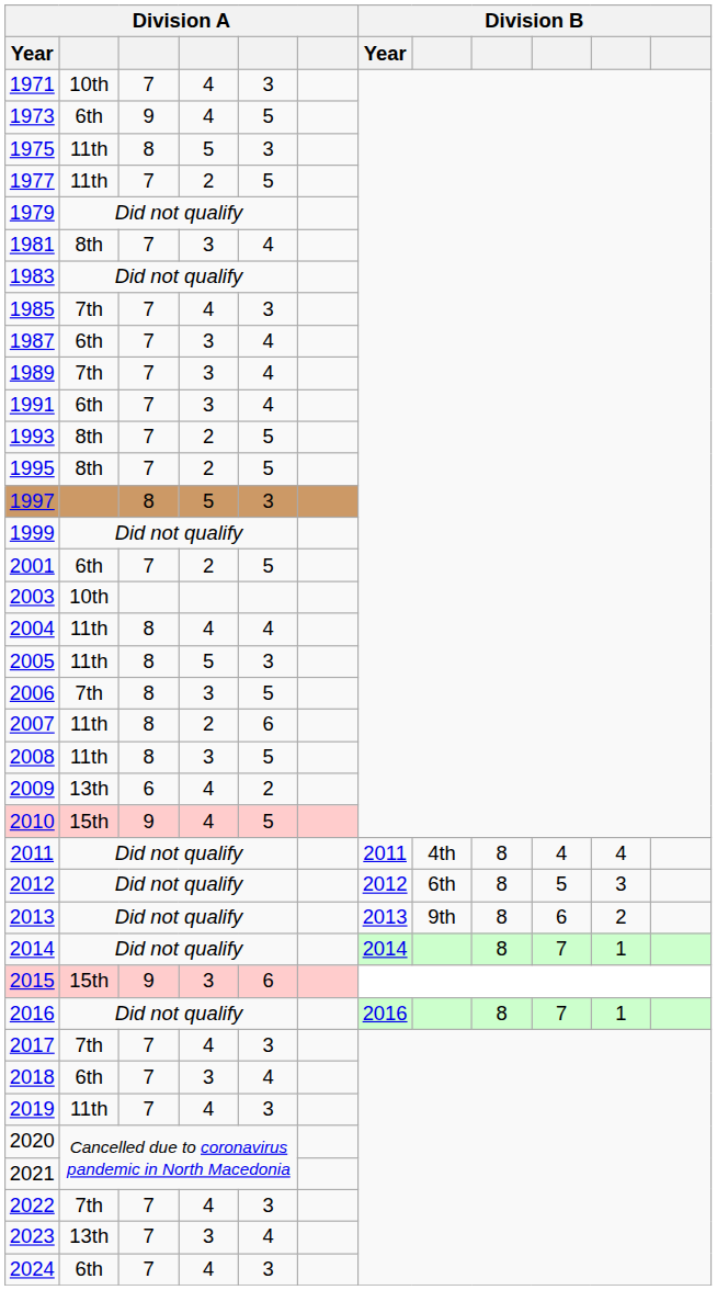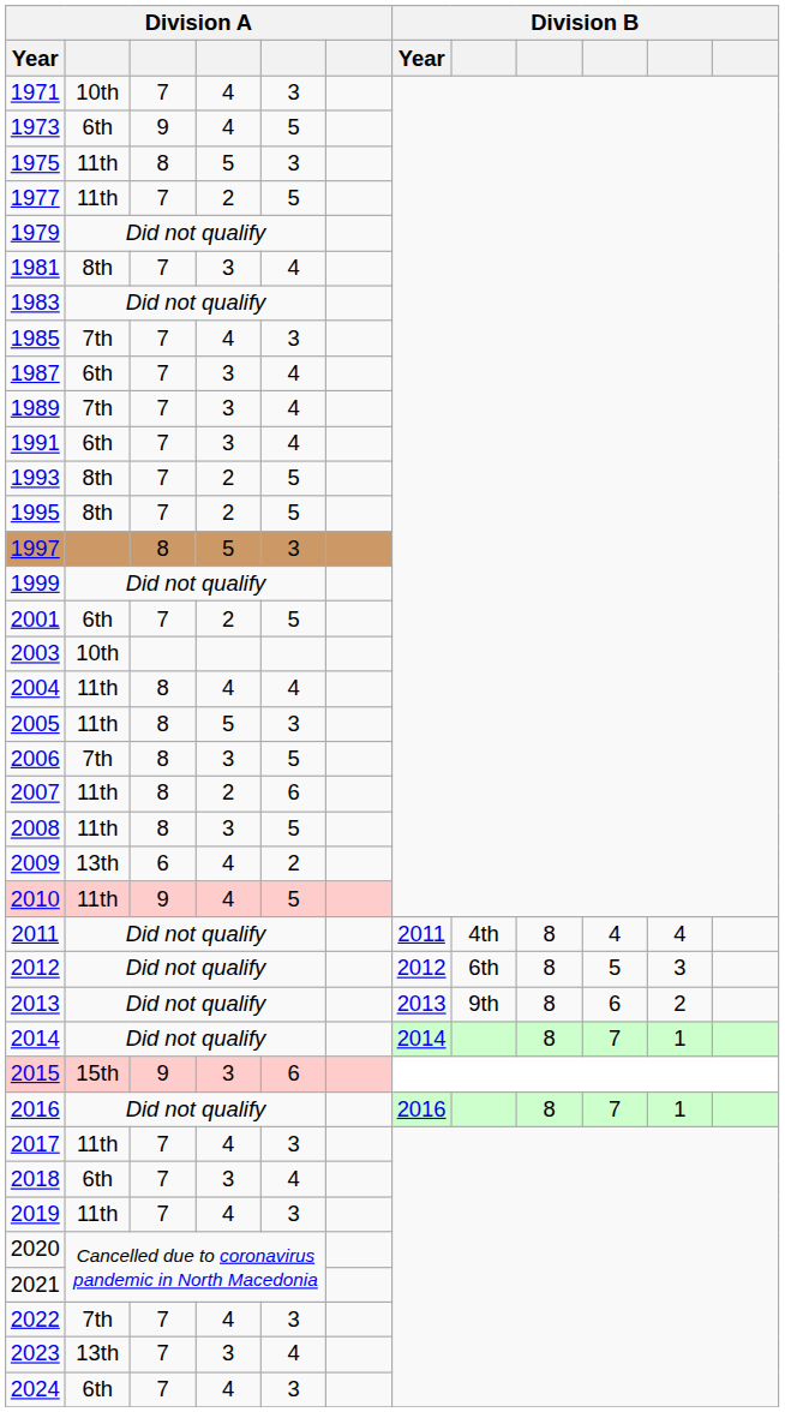 <table class="wikitable" style="text-align: center;">
 <tr>
 <th colspan=6>Division A</th>
 <th colspan=6>Division B</th>
 </tr>
 <tr>
 <th>Year</th>
 <th width=40></th>
 <th width=40></th>
 <th width=40></th>
 <th width=40></th>
 <th width=40></th>
 <th>Year</th>
 <th width=40></th>
 <th width=40></th>
 <th width=40></th>
 <th width=40></th>
 <th width=40></th>
 </tr>
 <tr>
 <td> <a href='#'>1971</a></td>
 <td>10th</td>
 <td>7</td>
 <td>4</td>
 <td>3</td>
 <td></td>
 <td colspan=6 rowspan=24></td>
 </tr>
 <tr>
 <td> <a href='#'>1973</a></td>
 <td>6th</td>
 <td>9</td>
 <td>4</td>
 <td>5</td>
 <td></td>
 </tr>
 <tr>
 <td> <a href='#'>1975</a></td>
 <td>11th</td>
 <td>8</td>
 <td>5</td>
 <td>3</td>
 <td></td>
 </tr>
 <tr>
 <td> <a href='#'>1977</a></td>
 <td>11th</td>
 <td>7</td>
 <td>2</td>
 <td>5</td>
 <td></td>
 </tr>
 <tr>
 <td> <a href='#'>1979</a></td>
 <td colspan=4><em>Did not qualify</em></td>
 <td></td>
 </tr>
 <tr>
 <td> <a href='#'>1981</a></td>
 <td>8th</td>
 <td>7</td>
 <td>3</td>
 <td>4</td>
 <td></td>
 </tr>
 <tr>
 <td> <a href='#'>1983</a></td>
 <td colspan=4><em>Did not qualify</em></td>
 <td></td>
 </tr>
 <tr>
 <td> <a href='#'>1985</a></td>
 <td>7th</td>
 <td>7</td>
 <td>4</td>
 <td>3</td>
 <td></td>
 </tr>
 <tr>
 <td> <a href='#'>1987</a></td>
 <td>6th</td>
 <td>7</td>
 <td>3</td>
 <td>4</td>
 <td></td>
 </tr>
 <tr>
 <td> <a href='#'>1989</a></td>
 <td>7th</td>
 <td>7</td>
 <td>3</td>
 <td>4</td>
 <td></td>
 </tr>
 <tr>
 <td> <a href='#'>1991</a></td>
 <td>6th</td>
 <td>7</td>
 <td>3</td>
 <td>4</td>
 <td></td>
 </tr>
 <tr>
 <td> <a href='#'>1993</a></td>
 <td>8th</td>
 <td>7</td>
 <td>2</td>
 <td>5</td>
 <td></td>
 </tr>
 <tr>
 <td> <a href='#'>1995</a></td>
 <td>8th</td>
 <td>7</td>
 <td>2</td>
 <td>5</td>
 <td></td>
 </tr>
 <tr bgcolor=cc9966>
 <td> <a href='#'>1997</a></td>
 <td></td>
 <td>8</td>
 <td>5</td>
 <td>3</td>
 <td></td>
 </tr>
 <tr>
 <td> <a href='#'>1999</a></td>
 <td colspan=4><em>Did not qualify</em></td>
 <td></td>
 </tr>
 <tr>
 <td> <a href='#'>2001</a></td>
 <td>6th</td>
 <td>7</td>
 <td>2</td>
 <td>5</td>
 <td></td>
 </tr>
 <tr>
 <td> <a href='#'>2003</a></td>
 <td>10th</td>
 <td></td>
 <td></td>
 <td></td>
 <td></td>
 </tr>
 <tr>
 <td> <a href='#'>2004</a></td>
 <td>11th</td>
 <td>8</td>
 <td>4</td>
 <td>4</td>
 <td></td>
 </tr>
 <tr>
 <td> <a href='#'>2005</a></td>
 <td>11th</td>
 <td>8</td>
 <td>5</td>
 <td>3</td>
 <td></td>
 </tr>
 <tr>
 <td> <a href='#'>2006</a></td>
 <td>7th</td>
 <td>8</td>
 <td>3</td>
 <td>5</td>
 <td></td>
 </tr>
 <tr>
 <td> <a href='#'>2007</a></td>
 <td>11th</td>
 <td>8</td>
 <td>2</td>
 <td>6</td>
 <td></td>
 </tr>
 <tr>
 <td> <a href='#'>2008</a></td>
 <td>11th</td>
 <td>8</td>
 <td>3</td>
 <td>5</td>
 <td></td>
 </tr>
 <tr>
 <td> <a href='#'>2009</a></td>
 <td>13th</td>
 <td>6</td>
 <td>4</td>
 <td>2</td>
 <td></td>
 </tr>
 <tr bgcolor=#ffcccc>
 <td> <a href='#'>2010</a></td>
-<td>15th</td>
+<td>11th</td>
 <td>9</td>
 <td>4</td>
 <td>5</td>
 <td></td>
 </tr>
 <tr>
 <td> <a href='#'>2011</a></td>
 <td colspan=4><em>Did not qualify</em></td>
 <td></td>
 <td> <a href='#'>2011</a></td>
 <td>4th</td>
 <td>8</td>
 <td>4</td>
 <td>4</td>
 <td></td>
 </tr>
 <tr>
 <td>  <a href='#'>2012</a></td>
 <td colspan=4><em>Did not qualify</em></td>
 <td></td>
 <td> <a href='#'>2012</a></td>
 <td>6th</td>
 <td>8</td>
 <td>5</td>
 <td>3</td>
 <td></td>
 </tr>
 <tr>
 <td> <a href='#'>2013</a></td>
 <td colspan=4><em>Did not qualify</em></td>
 <td></td>
 <td> <a href='#'>2013</a></td>
 <td>9th</td>
 <td>8</td>
 <td>6</td>
 <td>2</td>
 <td></td>
 </tr>
 <tr>
 <td> <a href='#'>2014</a></td>
 <td colspan=4><em>Did not qualify</em></td>
 <td></td>
 <td bgcolor=#ccffcc> <a href='#'>2014</a></td>
 <td bgcolor=#ccffcc></td>
 <td bgcolor=#ccffcc>8</td>
 <td bgcolor=#ccffcc>7</td>
 <td bgcolor=#ccffcc>1</td>
 <td bgcolor=#ccffcc></td>
 </tr>
 <tr bgcolor=#ffcccc>
 <td> <a href='#'>2015</a></td>
 <td>15th</td>
 <td>9</td>
 <td>3</td>
 <td>6</td>
 <td></td>
 <td colspan=6 bgcolor=white></td>
 </tr>
 <tr>
 <td> <a href='#'>2016</a></td>
 <td colspan=4><em>Did not qualify</em></td>
 <td></td>
 <td bgcolor=#ccffcc> <a href='#'>2016</a></td>
 <td bgcolor=#ccffcc></td>
 <td bgcolor=#ccffcc>8</td>
 <td bgcolor=#ccffcc>7</td>
 <td bgcolor=#ccffcc>1</td>
 <td bgcolor=#ccffcc></td>
 </tr>
 <tr>
 <td> <a href='#'>2017</a></td>
-<td>7th</td>
+<td>11th</td>
 <td>7</td>
 <td>4</td>
 <td>3</td>
 <td></td>
 </tr>
 <tr>
 <td> <a href='#'>2018</a></td>
 <td>6th</td>
 <td>7</td>
 <td>3</td>
 <td>4</td>
 <td></td>
 </tr>
 <tr>
 <td> <a href='#'>2019</a></td>
 <td>11th</td>
 <td>7</td>
 <td>4</td>
 <td>3</td>
 <td></td>
 </tr>
 <tr>
 <td> 2020</td>
 <td rowspan=2 colspan=4><small><em>Cancelled due to <a href='#'>coronavirus pandemic in North Macedonia</a></em></small></td>
 <td></td>
 </tr>
 <tr>
 <td> 2021</td>
 <td></td>
 </tr>
 <tr>
 <td> <a href='#'>2022</a></td>
 <td>7th</td>
 <td>7</td>
 <td>4</td>
 <td>3</td>
 <td></td>
 </tr>
 <tr>
 <td> <a href='#'>2023</a></td>
 <td>13th</td>
 <td>7</td>
 <td>3</td>
 <td>4</td>
 <td></td>
 </tr>
 <tr>
 <td> <a href='#'>2024</a></td>
 <td>6th</td>
 <td>7</td>
 <td>4</td>
 <td>3</td>
 <td></td>
 </tr>
 </table>
